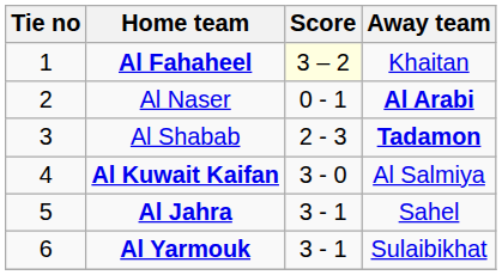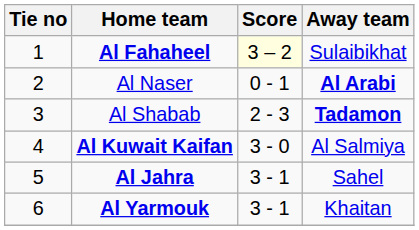 <table class="wikitable" style="text-align: center">
 <tr>
 <th>Tie no</th>
 <th>Home team</th>
 <th>Score</th>
 <th>Away team</th>
 </tr>
 <tr>
 <td>1</td>
 <td><strong><a href='#'>Al Fahaheel</a></strong></td>
 <td style="background: lightyellow;">3 – 2</td>
-<td><a href='#'>Khaitan</a></td>
+<td><a href='#'>Sulaibikhat</a></td>
 </tr>
 <tr>
 <td>2</td>
 <td><a href='#'>Al Naser</a></td>
 <td>0 - 1</td>
 <td><strong><a href='#'>Al Arabi</a></strong></td>
 </tr>
 <tr>
 <td>3</td>
 <td><a href='#'>Al Shabab</a></td>
 <td>2 - 3</td>
 <td><strong><a href='#'>Tadamon</a></strong></td>
 </tr>
 <tr>
 <td>4</td>
 <td><strong><a href='#'>Al Kuwait Kaifan</a></strong></td>
 <td>3 - 0</td>
 <td><a href='#'>Al Salmiya</a></td>
 </tr>
 <tr>
 <td>5</td>
 <td><strong><a href='#'>Al Jahra</a></strong></td>
 <td>3 - 1</td>
 <td><a href='#'>Sahel</a></td>
 </tr>
 <tr>
 <td>6</td>
 <td><strong><a href='#'>Al Yarmouk</a></strong></td>
 <td>3 - 1</td>
-<td><a href='#'>Sulaibikhat</a></td>
+<td><a href='#'>Khaitan</a></td>
 </tr>
 <tr>
 </tr>
 </table>
